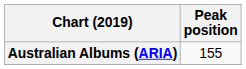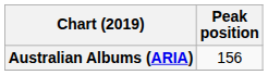 <table class="wikitable sortable plainrowheaders" style="text-align:center">
 <tr>
 <th scope="col">Chart (2019)</th>
 <th scope="col">Peak<br>position</th>
 </tr>
 <tr>
 <th scope="row">Australian Albums (<a href='#'>ARIA</a>)</th>
-<td align="center">155</td>
+<td align="center">156</td>
 </tr>
 <tr>
 </tr>
 <tr>
 </tr>
 <tr>
 </tr>
 <tr>
 </tr>
 <tr>
 </tr>
 <tr>
 </tr>
 <tr>
 </tr>
 </table>
